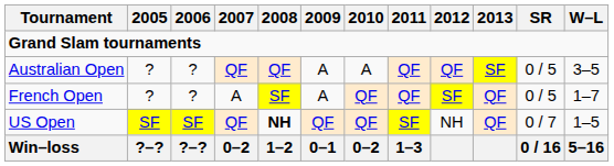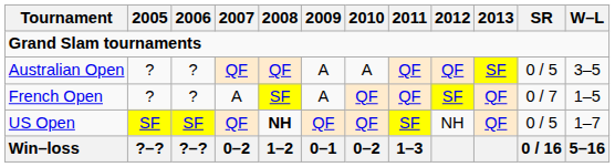 <table class=wikitable style=text-align:center;font-size:97%>
 <tr>
 <th>Tournament</th>
 <th>2005</th>
 <th>2006</th>
 <th>2007</th>
 <th>2008</th>
 <th>2009</th>
 <th>2010</th>
 <th>2011</th>
 <th>2012</th>
 <th>2013</th>
 <th>SR</th>
 <th>W–L</th>
 </tr>
 <tr>
 <td colspan=18 align=left><strong>Grand Slam tournaments</strong></td>
 </tr>
 <tr>
 <td align=left><a href='#'>Australian Open</a></td>
 <td>?</td>
 <td>?</td>
 <td bgcolor=ffebcd><a href='#'>QF</a></td>
 <td bgcolor=ffebcd><a href='#'>QF</a></td>
 <td>A</td>
 <td>A</td>
 <td bgcolor=ffebcd><a href='#'>QF</a></td>
 <td bgcolor=ffebcd><a href='#'>QF</a></td>
 <td bgcolor=yellow><a href='#'>SF</a></td>
 <td>0 / 5</td>
 <td>3–5</td>
 </tr>
 <tr>
 <td align=left><a href='#'>French Open</a></td>
 <td>?</td>
 <td>?</td>
 <td>A</td>
 <td bgcolor=yellow><a href='#'>SF</a></td>
 <td>A</td>
 <td bgcolor=ffebcd><a href='#'>QF</a></td>
 <td bgcolor=ffebcd><a href='#'>QF</a></td>
 <td bgcolor=yellow><a href='#'>SF</a></td>
 <td bgcolor=ffebcd><a href='#'>QF</a></td>
-<td>0 / 5</td>
-<td>1–7</td>
+<td>0 / 7</td>
+<td>1–5</td>
 </tr>
 <tr>
 <td align=left><a href='#'>US Open</a></td>
 <td bgcolor=yellow><a href='#'>SF</a></td>
 <td bgcolor=yellow><a href='#'>SF</a></td>
 <td bgcolor=ffebcd><a href='#'>QF</a></td>
 <td><strong>NH</strong></td>
 <td bgcolor=ffebcd><a href='#'>QF</a></td>
 <td bgcolor=ffebcd><a href='#'>QF</a></td>
 <td bgcolor=yellow><a href='#'>SF</a></td>
 <td>NH</td>
 <td bgcolor=ffebcd><a href='#'>QF</a></td>
-<td>0 / 7</td>
-<td>1–5</td>
+<td>0 / 5</td>
+<td>1–7</td>
 </tr>
 <tr>
 <th style=text-align:left>Win–loss</th>
 <th>?–?</th>
 <th>?–?</th>
 <th>0–2</th>
 <th>1–2</th>
 <th>0–1</th>
 <th>0–2</th>
 <th>1–3</th>
 <th></th>
 <th></th>
 <th>0 / 16</th>
 <th>5–16</th>
 </tr>
 </table>
